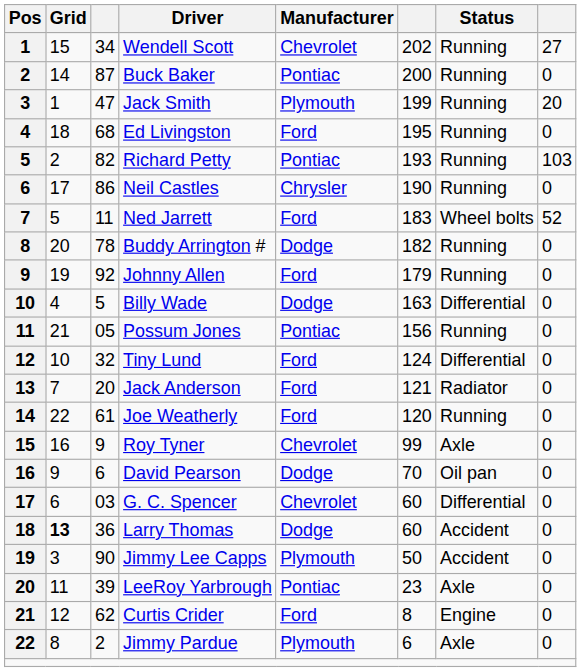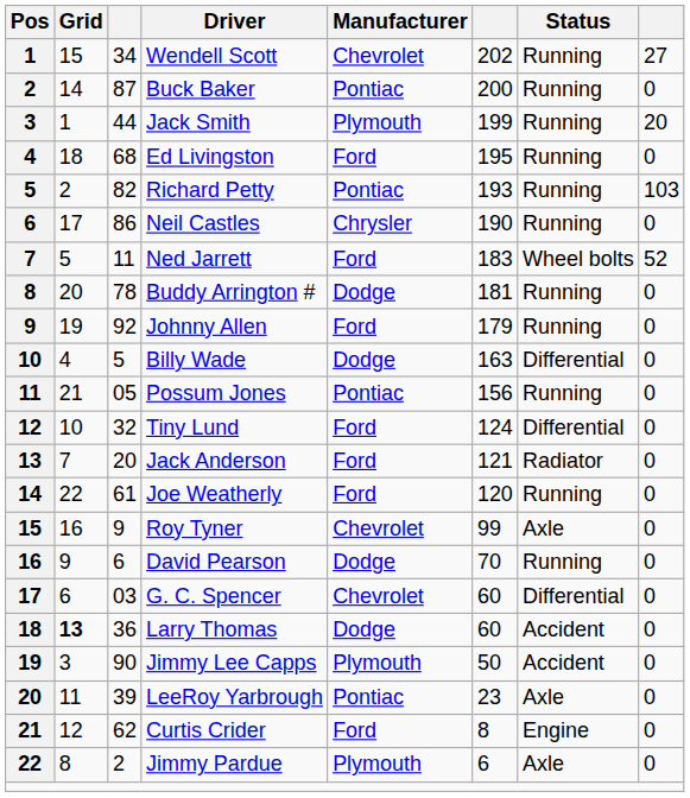 <table class="sortable wikitable">
 <tr>
 <th>Pos</th>
 <th>Grid</th>
 <th></th>
 <th>Driver</th>
 <th>Manufacturer</th>
 <th></th>
 <th>Status</th>
 <th></th>
 </tr>
 <tr>
 <th>1</th>
 <td>15</td>
 <td>34</td>
 <td><a href='#'>Wendell Scott</a></td>
 <td><a href='#'>Chevrolet</a></td>
 <td>202</td>
 <td>Running</td>
 <td>27</td>
 </tr>
 <tr>
 <th>2</th>
 <td>14</td>
 <td>87</td>
 <td><a href='#'>Buck Baker</a></td>
 <td><a href='#'>Pontiac</a></td>
 <td>200</td>
 <td>Running</td>
 <td>0</td>
 </tr>
 <tr>
 <th>3</th>
 <td>1</td>
-<td>47</td>
+<td>44</td>
 <td><a href='#'>Jack Smith</a></td>
 <td><a href='#'>Plymouth</a></td>
 <td>199</td>
 <td>Running</td>
 <td>20</td>
 </tr>
 <tr>
 <th>4</th>
 <td>18</td>
 <td>68</td>
 <td><a href='#'>Ed Livingston</a></td>
 <td><a href='#'>Ford</a></td>
 <td>195</td>
 <td>Running</td>
 <td>0</td>
 </tr>
 <tr>
 <th>5</th>
 <td>2</td>
 <td>82</td>
 <td><a href='#'>Richard Petty</a></td>
 <td><a href='#'>Pontiac</a></td>
 <td>193</td>
 <td>Running</td>
 <td>103</td>
 </tr>
 <tr>
 <th>6</th>
 <td>17</td>
 <td>86</td>
 <td><a href='#'>Neil Castles</a></td>
 <td><a href='#'>Chrysler</a></td>
 <td>190</td>
 <td>Running</td>
 <td>0</td>
 </tr>
 <tr>
 <th>7</th>
 <td>5</td>
 <td>11</td>
 <td><a href='#'>Ned Jarrett</a></td>
 <td><a href='#'>Ford</a></td>
 <td>183</td>
 <td>Wheel bolts</td>
 <td>52</td>
 </tr>
 <tr>
 <th>8</th>
 <td>20</td>
 <td>78</td>
 <td><a href='#'>Buddy Arrington</a> #</td>
 <td><a href='#'>Dodge</a></td>
-<td>182</td>
+<td>181</td>
 <td>Running</td>
 <td>0</td>
 </tr>
 <tr>
 <th>9</th>
 <td>19</td>
 <td>92</td>
 <td><a href='#'>Johnny Allen</a></td>
 <td><a href='#'>Ford</a></td>
 <td>179</td>
 <td>Running</td>
 <td>0</td>
 </tr>
 <tr>
 <th>10</th>
 <td>4</td>
 <td>5</td>
 <td><a href='#'>Billy Wade</a></td>
 <td><a href='#'>Dodge</a></td>
 <td>163</td>
 <td>Differential</td>
 <td>0</td>
 </tr>
 <tr>
 <th>11</th>
 <td>21</td>
 <td>05</td>
 <td><a href='#'>Possum Jones</a></td>
 <td><a href='#'>Pontiac</a></td>
 <td>156</td>
 <td>Running</td>
 <td>0</td>
 </tr>
 <tr>
 <th>12</th>
 <td>10</td>
 <td>32</td>
 <td><a href='#'>Tiny Lund</a></td>
 <td><a href='#'>Ford</a></td>
 <td>124</td>
 <td>Differential</td>
 <td>0</td>
 </tr>
 <tr>
 <th>13</th>
 <td>7</td>
 <td>20</td>
 <td><a href='#'>Jack Anderson</a></td>
 <td><a href='#'>Ford</a></td>
 <td>121</td>
 <td>Radiator</td>
 <td>0</td>
 </tr>
 <tr>
 <th>14</th>
 <td>22</td>
 <td>61</td>
 <td><a href='#'>Joe Weatherly</a></td>
 <td><a href='#'>Ford</a></td>
 <td>120</td>
 <td>Running</td>
 <td>0</td>
 </tr>
 <tr>
 <th>15</th>
 <td>16</td>
 <td>9</td>
 <td><a href='#'>Roy Tyner</a></td>
 <td><a href='#'>Chevrolet</a></td>
 <td>99</td>
 <td>Axle</td>
 <td>0</td>
 </tr>
 <tr>
 <th>16</th>
 <td>9</td>
 <td>6</td>
 <td><a href='#'>David Pearson</a></td>
 <td><a href='#'>Dodge</a></td>
 <td>70</td>
-<td>Oil pan</td>
+<td>Running</td>
 <td>0</td>
 </tr>
 <tr>
 <th>17</th>
 <td>6</td>
 <td>03</td>
 <td><a href='#'>G. C. Spencer</a></td>
 <td><a href='#'>Chevrolet</a></td>
 <td>60</td>
 <td>Differential</td>
 <td>0</td>
 </tr>
 <tr>
 <th>18</th>
 <td><strong>13</strong></td>
 <td>36</td>
 <td><a href='#'>Larry Thomas</a></td>
 <td><a href='#'>Dodge</a></td>
 <td>60</td>
 <td>Accident</td>
 <td>0</td>
 </tr>
 <tr>
 <th>19</th>
 <td>3</td>
 <td>90</td>
 <td><a href='#'>Jimmy Lee Capps</a></td>
 <td><a href='#'>Plymouth</a></td>
 <td>50</td>
 <td>Accident</td>
 <td>0</td>
 </tr>
 <tr>
 <th>20</th>
 <td>11</td>
 <td>39</td>
 <td><a href='#'>LeeRoy Yarbrough</a></td>
 <td><a href='#'>Pontiac</a></td>
 <td>23</td>
 <td>Axle</td>
 <td>0</td>
 </tr>
 <tr>
 <th>21</th>
 <td>12</td>
 <td>62</td>
 <td><a href='#'>Curtis Crider</a></td>
 <td><a href='#'>Ford</a></td>
 <td>8</td>
 <td>Engine</td>
 <td>0</td>
 </tr>
 <tr>
 <th>22</th>
 <td>8</td>
 <td>2</td>
 <td><a href='#'>Jimmy Pardue</a></td>
 <td><a href='#'>Plymouth</a></td>
 <td>6</td>
 <td>Axle</td>
 <td>0</td>
 </tr>
 <tr class="sortbottom">
 <td colspan="8"></td>
 </tr>
 </table>
